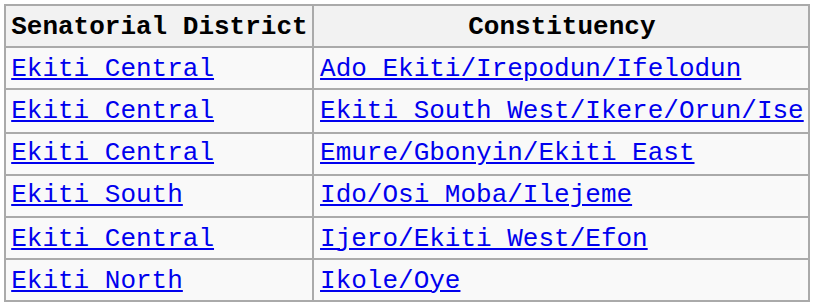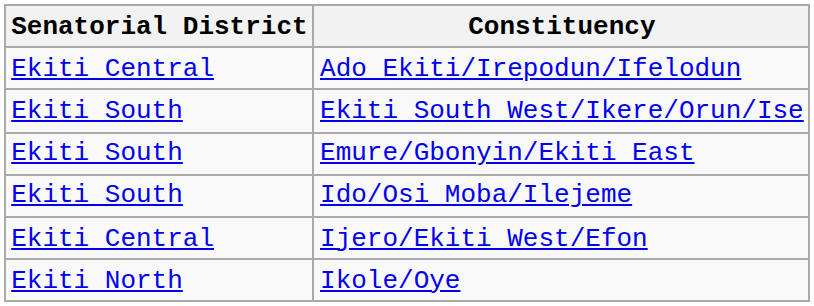 <table class="wikitable sortable">
 <tr>
 <th>Senatorial District</th>
 <th>Constituency</th>
 </tr>
 <tr>
 <td><a href='#'>Ekiti Central</a></td>
 <td><a href='#'>Ado Ekiti/Irepodun/Ifelodun</a></td>
 </tr>
 <tr>
-<td><a href='#'>Ekiti Central</a></td>
+<td><a href='#'>Ekiti South</a></td>
 <td><a href='#'>Ekiti South West/Ikere/Orun/Ise</a></td>
 </tr>
 <tr>
-<td><a href='#'>Ekiti Central</a></td>
+<td><a href='#'>Ekiti South</a></td>
 <td><a href='#'>Emure/Gbonyin/Ekiti East</a></td>
 </tr>
 <tr>
 <td><a href='#'>Ekiti South</a></td>
 <td><a href='#'>Ido/Osi Moba/Ilejeme</a></td>
 </tr>
 <tr>
 <td><a href='#'>Ekiti Central</a></td>
 <td><a href='#'>Ijero/Ekiti West/Efon</a></td>
 </tr>
 <tr>
 <td><a href='#'>Ekiti North</a></td>
 <td><a href='#'>Ikole/Oye</a></td>
 </tr>
 <tr>
 </tr>
 </table>
